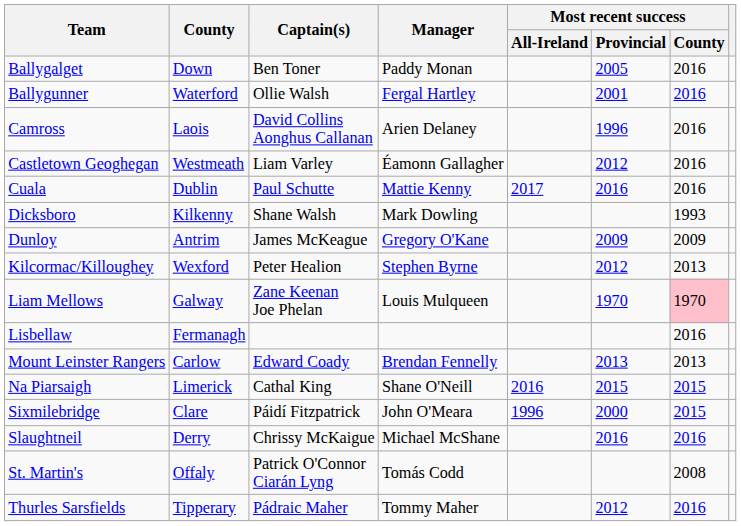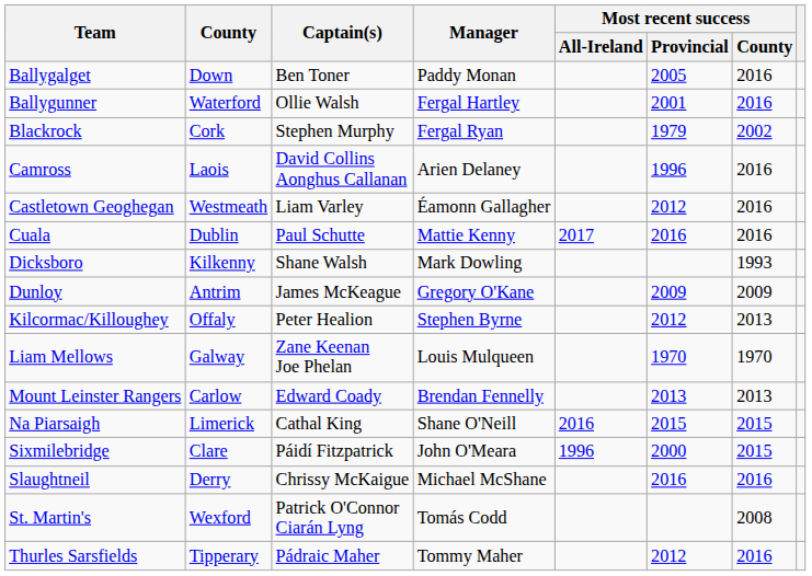 <table class="wikitable sortable">
 <tr>
 <th rowspan="2">Team</th>
 <th rowspan="2">County</th>
 <th rowspan="2">Captain(s)</th>
 <th rowspan="2">Manager</th>
 <th colspan="3">Most recent success</th>
 <th rowspan="2"></th>
 </tr>
 <tr>
 <th>All-Ireland</th>
 <th>Provincial</th>
 <th>County</th>
 </tr>
 <tr>
 <td> <a href='#'>Ballygalget</a></td>
 <td> <a href='#'>Down</a></td>
 <td>Ben Toner</td>
 <td>Paddy Monan</td>
 <td></td>
 <td><a href='#'>2005</a></td>
 <td>2016</td>
 <td></td>
 </tr>
 <tr>
 <td> <a href='#'>Ballygunner</a></td>
 <td> <a href='#'>Waterford</a></td>
 <td>Ollie Walsh</td>
 <td><a href='#'>Fergal Hartley</a></td>
 <td></td>
 <td><a href='#'>2001</a></td>
 <td><a href='#'>2016</a></td>
+<td></td>
+</tr>
+<tr>
+<td> <a href='#'>Blackrock</a></td>
+<td> <a href='#'>Cork</a></td>
+<td>Stephen Murphy</td>
+<td><a href='#'>Fergal Ryan</a></td>
+<td></td>
+<td><a href='#'>1979</a></td>
+<td><a href='#'>2002</a></td>
 <td></td>
 </tr>
 <tr>
 <td> <a href='#'>Camross</a></td>
 <td> <a href='#'>Laois</a></td>
 <td><a href='#'>David Collins</a><br><a href='#'>Aonghus Callanan</a></td>
 <td>Arien Delaney</td>
 <td></td>
 <td><a href='#'>1996</a></td>
 <td>2016</td>
 <td></td>
 </tr>
 <tr>
 <td> <a href='#'>Castletown Geoghegan</a></td>
 <td> <a href='#'>Westmeath</a></td>
 <td>Liam Varley</td>
 <td>Éamonn Gallagher</td>
 <td></td>
 <td><a href='#'>2012</a></td>
 <td>2016</td>
 <td></td>
 </tr>
 <tr>
 <td> <a href='#'>Cuala</a></td>
 <td> <a href='#'>Dublin</a></td>
 <td><a href='#'>Paul Schutte</a></td>
 <td><a href='#'>Mattie Kenny</a></td>
 <td><a href='#'>2017</a></td>
 <td><a href='#'>2016</a></td>
 <td>2016</td>
 <td></td>
 </tr>
 <tr>
 <td> <a href='#'>Dicksboro</a></td>
 <td> <a href='#'>Kilkenny</a></td>
 <td>Shane Walsh</td>
 <td>Mark Dowling</td>
 <td></td>
 <td></td>
 <td>1993</td>
 <td></td>
 </tr>
 <tr>
 <td> <a href='#'>Dunloy</a></td>
 <td> <a href='#'>Antrim</a></td>
 <td>James McKeague</td>
 <td><a href='#'>Gregory O'Kane</a></td>
 <td></td>
 <td><a href='#'>2009</a></td>
 <td>2009</td>
 <td></td>
 </tr>
 <tr>
 <td> <a href='#'>Kilcormac/Killoughey</a></td>
-<td> <a href='#'>Wexford</a></td>
+<td> <a href='#'>Offaly</a></td>
 <td>Peter Healion</td>
 <td><a href='#'>Stephen Byrne</a></td>
 <td></td>
 <td><a href='#'>2012</a></td>
 <td>2013</td>
 <td></td>
 </tr>
 <tr>
 <td> <a href='#'>Liam Mellows</a></td>
 <td> <a href='#'>Galway</a></td>
 <td><a href='#'>Zane Keenan</a><br>Joe Phelan</td>
 <td>Louis Mulqueen</td>
 <td></td>
 <td><a href='#'>1970</a></td>
-<td style="background: pink;">1970</td>
-<td></td>
-</tr>
-<tr>
-<td> <a href='#'>Lisbellaw</a></td>
-<td> <a href='#'>Fermanagh</a></td>
-<td></td>
-<td></td>
-<td></td>
-<td></td>
-<td>2016</td>
+<td>1970</td>
 <td></td>
 </tr>
 <tr>
 <td> <a href='#'>Mount Leinster Rangers</a></td>
 <td> <a href='#'>Carlow</a></td>
 <td><a href='#'>Edward Coady</a></td>
 <td><a href='#'>Brendan Fennelly</a></td>
 <td></td>
 <td><a href='#'>2013</a></td>
 <td>2013</td>
 <td></td>
 </tr>
 <tr>
 <td> <a href='#'>Na Piarsaigh</a></td>
 <td> <a href='#'>Limerick</a></td>
 <td>Cathal King</td>
 <td>Shane O'Neill</td>
 <td><a href='#'>2016</a></td>
 <td><a href='#'>2015</a></td>
 <td><a href='#'>2015</a></td>
 <td></td>
 </tr>
 <tr>
 <td> <a href='#'>Sixmilebridge</a></td>
 <td> <a href='#'>Clare</a></td>
 <td>Páidí Fitzpatrick</td>
 <td>John O'Meara</td>
 <td><a href='#'>1996</a></td>
 <td><a href='#'>2000</a></td>
 <td><a href='#'>2015</a></td>
 <td></td>
 </tr>
 <tr>
 <td> <a href='#'>Slaughtneil</a></td>
 <td> <a href='#'>Derry</a></td>
 <td>Chrissy McKaigue</td>
 <td>Michael McShane</td>
 <td></td>
 <td><a href='#'>2016</a></td>
 <td><a href='#'>2016</a></td>
 <td></td>
 </tr>
 <tr>
 <td> <a href='#'>St. Martin's</a></td>
-<td> <a href='#'>Offaly</a></td>
+<td> <a href='#'>Wexford</a></td>
 <td>Patrick O'Connor<br><a href='#'>Ciarán Lyng</a></td>
 <td>Tomás Codd</td>
 <td></td>
 <td></td>
 <td>2008</td>
 <td></td>
 </tr>
 <tr>
 <td> <a href='#'>Thurles Sarsfields</a></td>
 <td> <a href='#'>Tipperary</a></td>
 <td><a href='#'>Pádraic Maher</a></td>
 <td>Tommy Maher</td>
 <td></td>
 <td><a href='#'>2012</a></td>
 <td><a href='#'>2016</a></td>
 <td></td>
 </tr>
 </table>
